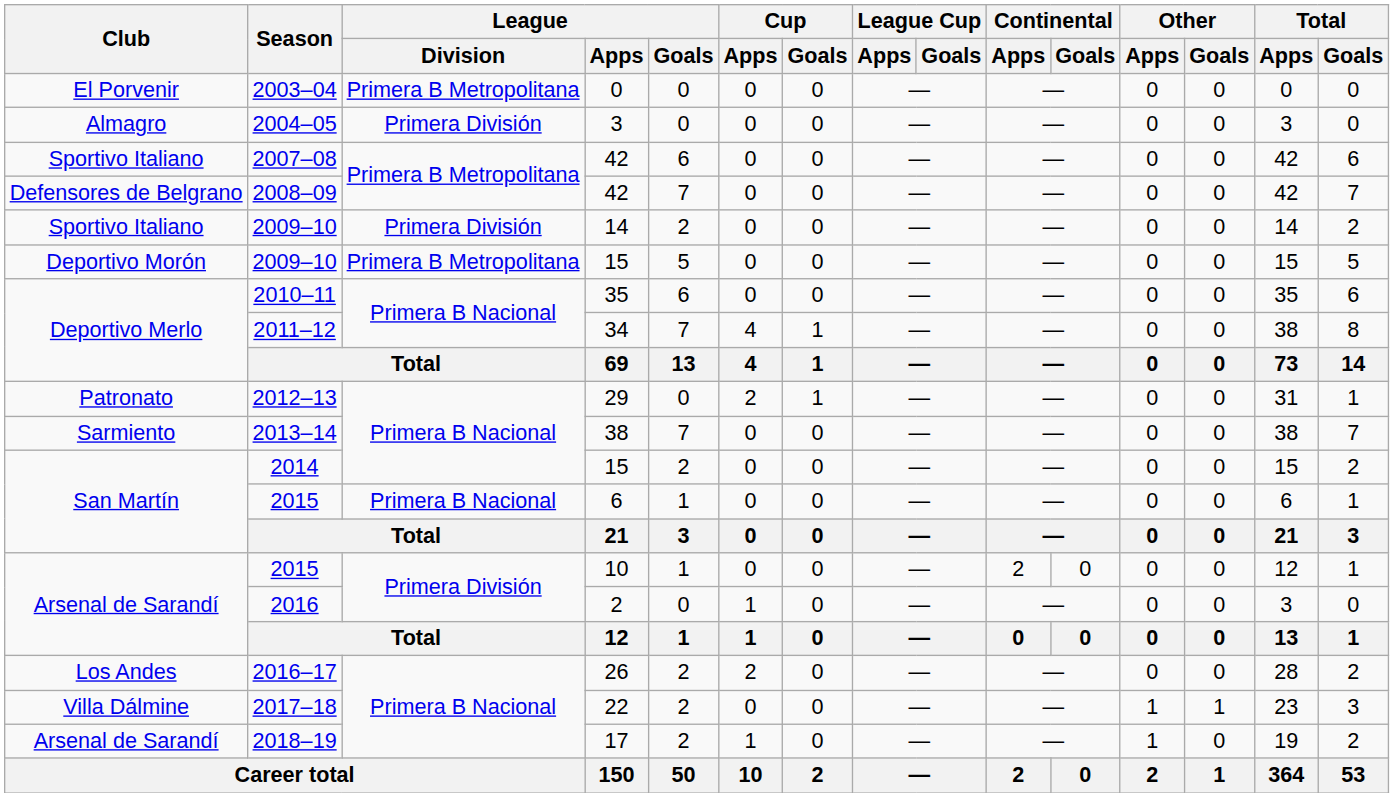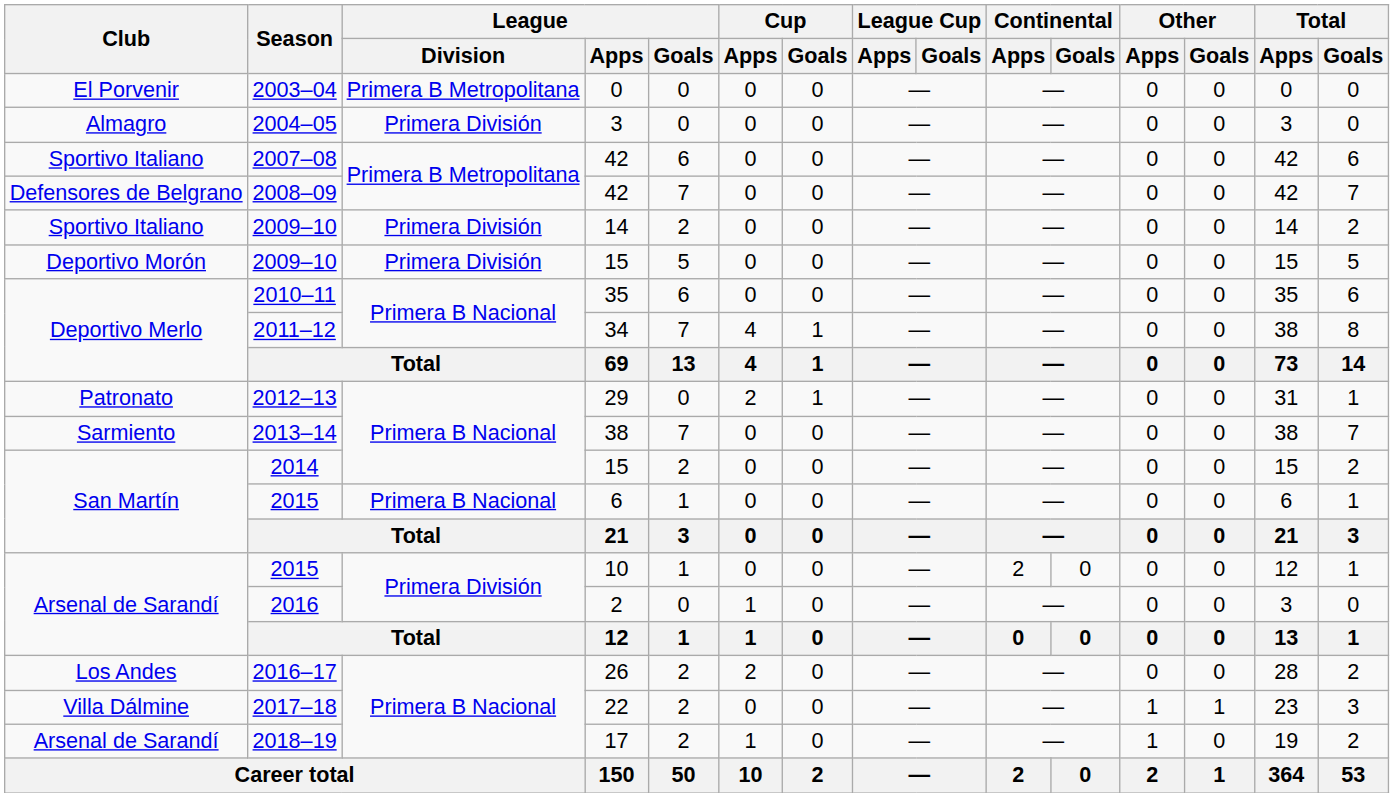 <table class="wikitable" style="text-align:center">
 <tr>
 <th rowspan="2">Club</th>
 <th rowspan="2">Season</th>
 <th colspan="3">League</th>
 <th colspan="2">Cup</th>
 <th colspan="2">League Cup</th>
 <th colspan="2">Continental</th>
 <th colspan="2">Other</th>
 <th colspan="2">Total</th>
 </tr>
 <tr>
 <th>Division</th>
 <th>Apps</th>
 <th>Goals</th>
 <th>Apps</th>
 <th>Goals</th>
 <th>Apps</th>
 <th>Goals</th>
 <th>Apps</th>
 <th>Goals</th>
 <th>Apps</th>
 <th>Goals</th>
 <th>Apps</th>
 <th>Goals</th>
 </tr>
 <tr>
 <td rowspan="1"><a href='#'>El Porvenir</a></td>
 <td><a href='#'>2003–04</a></td>
 <td rowspan="1"><a href='#'>Primera B Metropolitana</a></td>
 <td>0</td>
 <td>0</td>
 <td>0</td>
 <td>0</td>
 <td colspan="2">—</td>
 <td colspan="2">—</td>
 <td>0</td>
 <td>0</td>
 <td>0</td>
 <td>0</td>
 </tr>
 <tr>
 <td rowspan="1"><a href='#'>Almagro</a></td>
 <td><a href='#'>2004–05</a></td>
 <td rowspan="1"><a href='#'>Primera División</a></td>
 <td>3</td>
 <td>0</td>
 <td>0</td>
 <td>0</td>
 <td colspan="2">—</td>
 <td colspan="2">—</td>
 <td>0</td>
 <td>0</td>
 <td>3</td>
 <td>0</td>
 </tr>
 <tr>
 <td rowspan="1"><a href='#'>Sportivo Italiano</a></td>
 <td><a href='#'>2007–08</a></td>
 <td rowspan="2"><a href='#'>Primera B Metropolitana</a></td>
 <td>42</td>
 <td>6</td>
 <td>0</td>
 <td>0</td>
 <td colspan="2">—</td>
 <td colspan="2">—</td>
 <td>0</td>
 <td>0</td>
 <td>42</td>
 <td>6</td>
 </tr>
 <tr>
 <td rowspan="1"><a href='#'>Defensores de Belgrano</a></td>
 <td><a href='#'>2008–09</a></td>
 <td>42</td>
 <td>7</td>
 <td>0</td>
 <td>0</td>
 <td colspan="2">—</td>
 <td colspan="2">—</td>
 <td>0</td>
 <td>0</td>
 <td>42</td>
 <td>7</td>
 </tr>
 <tr>
 <td rowspan="1"><a href='#'>Sportivo Italiano</a></td>
 <td><a href='#'>2009–10</a></td>
 <td rowspan="1"><a href='#'>Primera División</a></td>
 <td>14</td>
 <td>2</td>
 <td>0</td>
 <td>0</td>
 <td colspan="2">—</td>
 <td colspan="2">—</td>
 <td>0</td>
 <td>0</td>
 <td>14</td>
 <td>2</td>
 </tr>
 <tr>
 <td rowspan="1"><a href='#'>Deportivo Morón</a></td>
 <td><a href='#'>2009–10</a></td>
-<td rowspan="1"><a href='#'>Primera B Metropolitana</a></td>
+<td rowspan="1"><a href='#'>Primera División</a></td>
 <td>15</td>
 <td>5</td>
 <td>0</td>
 <td>0</td>
 <td colspan="2">—</td>
 <td colspan="2">—</td>
 <td>0</td>
 <td>0</td>
 <td>15</td>
 <td>5</td>
 </tr>
 <tr>
 <td rowspan="3"><a href='#'>Deportivo Merlo</a></td>
 <td><a href='#'>2010–11</a></td>
 <td rowspan="2"><a href='#'>Primera B Nacional</a></td>
 <td>35</td>
 <td>6</td>
 <td>0</td>
 <td>0</td>
 <td colspan="2">—</td>
 <td colspan="2">—</td>
 <td>0</td>
 <td>0</td>
 <td>35</td>
 <td>6</td>
 </tr>
 <tr>
 <td><a href='#'>2011–12</a></td>
 <td>34</td>
 <td>7</td>
 <td>4</td>
 <td>1</td>
 <td colspan="2">—</td>
 <td colspan="2">—</td>
 <td>0</td>
 <td>0</td>
 <td>38</td>
 <td>8</td>
 </tr>
 <tr>
 <th colspan="2">Total</th>
 <th>69</th>
 <th>13</th>
 <th>4</th>
 <th>1</th>
 <th colspan="2">—</th>
 <th colspan="2">—</th>
 <th>0</th>
 <th>0</th>
 <th>73</th>
 <th>14</th>
 </tr>
 <tr>
 <td rowspan="1"><a href='#'>Patronato</a></td>
 <td><a href='#'>2012–13</a></td>
 <td rowspan="3"><a href='#'>Primera B Nacional</a></td>
 <td>29</td>
 <td>0</td>
 <td>2</td>
 <td>1</td>
 <td colspan="2">—</td>
 <td colspan="2">—</td>
 <td>0</td>
 <td>0</td>
 <td>31</td>
 <td>1</td>
 </tr>
 <tr>
 <td rowspan="1"><a href='#'>Sarmiento</a></td>
 <td><a href='#'>2013–14</a></td>
 <td>38</td>
 <td>7</td>
 <td>0</td>
 <td>0</td>
 <td colspan="2">—</td>
 <td colspan="2">—</td>
 <td>0</td>
 <td>0</td>
 <td>38</td>
 <td>7</td>
 </tr>
 <tr>
 <td rowspan="3"><a href='#'>San Martín</a></td>
 <td><a href='#'>2014</a></td>
 <td>15</td>
 <td>2</td>
 <td>0</td>
 <td>0</td>
 <td colspan="2">—</td>
 <td colspan="2">—</td>
 <td>0</td>
 <td>0</td>
 <td>15</td>
 <td>2</td>
 </tr>
 <tr>
 <td><a href='#'>2015</a></td>
 <td rowspan="1"><a href='#'>Primera B Nacional</a></td>
 <td>6</td>
 <td>1</td>
 <td>0</td>
 <td>0</td>
 <td colspan="2">—</td>
 <td colspan="2">—</td>
 <td>0</td>
 <td>0</td>
 <td>6</td>
 <td>1</td>
 </tr>
 <tr>
 <th colspan="2">Total</th>
 <th>21</th>
 <th>3</th>
 <th>0</th>
 <th>0</th>
 <th colspan="2">—</th>
 <th colspan="2">—</th>
 <th>0</th>
 <th>0</th>
 <th>21</th>
 <th>3</th>
 </tr>
 <tr>
 <td rowspan="3"><a href='#'>Arsenal de Sarandí</a></td>
 <td><a href='#'>2015</a></td>
 <td rowspan="2"><a href='#'>Primera División</a></td>
 <td>10</td>
 <td>1</td>
 <td>0</td>
 <td>0</td>
 <td colspan="2">—</td>
 <td>2</td>
 <td>0</td>
 <td>0</td>
 <td>0</td>
 <td>12</td>
 <td>1</td>
 </tr>
 <tr>
 <td><a href='#'>2016</a></td>
 <td>2</td>
 <td>0</td>
 <td>1</td>
 <td>0</td>
 <td colspan="2">—</td>
 <td colspan="2">—</td>
 <td>0</td>
 <td>0</td>
 <td>3</td>
 <td>0</td>
 </tr>
 <tr>
 <th colspan="2">Total</th>
 <th>12</th>
 <th>1</th>
 <th>1</th>
 <th>0</th>
 <th colspan="2">—</th>
 <th>0</th>
 <th>0</th>
 <th>0</th>
 <th>0</th>
 <th>13</th>
 <th>1</th>
 </tr>
 <tr>
 <td rowspan="1"><a href='#'>Los Andes</a></td>
 <td><a href='#'>2016–17</a></td>
 <td rowspan="3"><a href='#'>Primera B Nacional</a></td>
 <td>26</td>
 <td>2</td>
 <td>2</td>
 <td>0</td>
 <td colspan="2">—</td>
 <td colspan="2">—</td>
 <td>0</td>
 <td>0</td>
 <td>28</td>
 <td>2</td>
 </tr>
 <tr>
 <td rowspan="1"><a href='#'>Villa Dálmine</a></td>
 <td><a href='#'>2017–18</a></td>
 <td>22</td>
 <td>2</td>
 <td>0</td>
 <td>0</td>
 <td colspan="2">—</td>
 <td colspan="2">—</td>
 <td>1</td>
 <td>1</td>
 <td>23</td>
 <td>3</td>
 </tr>
 <tr>
 <td rowspan="1"><a href='#'>Arsenal de Sarandí</a></td>
 <td><a href='#'>2018–19</a></td>
 <td>17</td>
 <td>2</td>
 <td>1</td>
 <td>0</td>
 <td colspan="2">—</td>
 <td colspan="2">—</td>
 <td>1</td>
 <td>0</td>
 <td>19</td>
 <td>2</td>
 </tr>
 <tr>
 <th colspan="3">Career total</th>
 <th>150</th>
 <th>50</th>
 <th>10</th>
 <th>2</th>
 <th colspan="2">—</th>
 <th>2</th>
 <th>0</th>
 <th>2</th>
 <th>1</th>
 <th>364</th>
 <th>53</th>
 </tr>
 </table>
